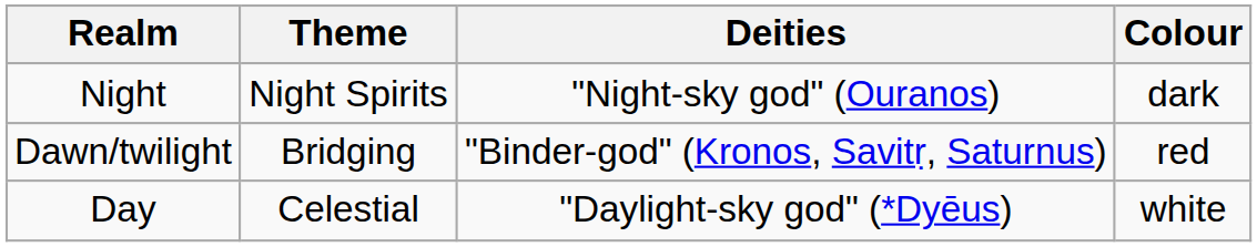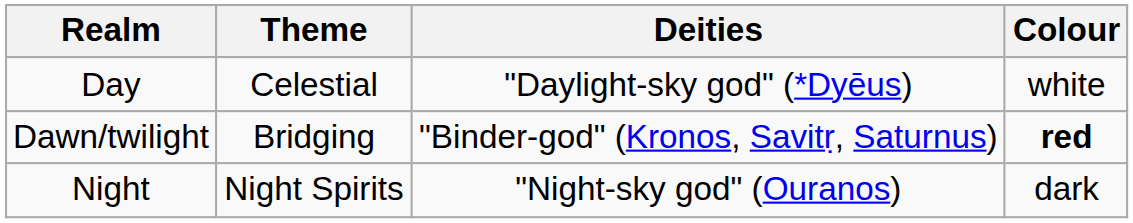 <table class="wikitable" style="margin-left: auto; margin-right: auto; border: none; text-align: center;">
 <tr>
 <th>Realm</th>
 <th>Theme</th>
 <th>Deities</th>
 <th>Colour</th>
 </tr>
 <tr>
+<td>Day</td>
+<td>Celestial</td>
+<td>"Daylight-sky god" (<a href='#'>*Dyēus</a>)</td>
+<td>white</td>
+</tr>
+<tr>
+<td>Dawn/twilight</td>
+<td>Bridging</td>
+<td>"Binder-god" (<a href='#'>Kronos</a>, <a href='#'>Savitṛ</a>, <a href='#'>Saturnus</a>)</td>
+<td><strong>red</strong></td>
+</tr>
+<tr>
 <td>Night</td>
 <td>Night Spirits</td>
 <td>"Night-sky god" (<a href='#'>Ouranos</a>)</td>
 <td>dark</td>
 </tr>
-<tr>
-<td>Dawn/twilight</td>
-<td>Bridging</td>
-<td>"Binder-god" (<a href='#'>Kronos</a>, <a href='#'>Savitṛ</a>, <a href='#'>Saturnus</a>)</td>
-<td>red</td>
-</tr>
-<tr>
-<td>Day</td>
-<td>Celestial</td>
-<td>"Daylight-sky god" (<a href='#'>*Dyēus</a>)</td>
-<td>white</td>
-</tr>
 </table>
